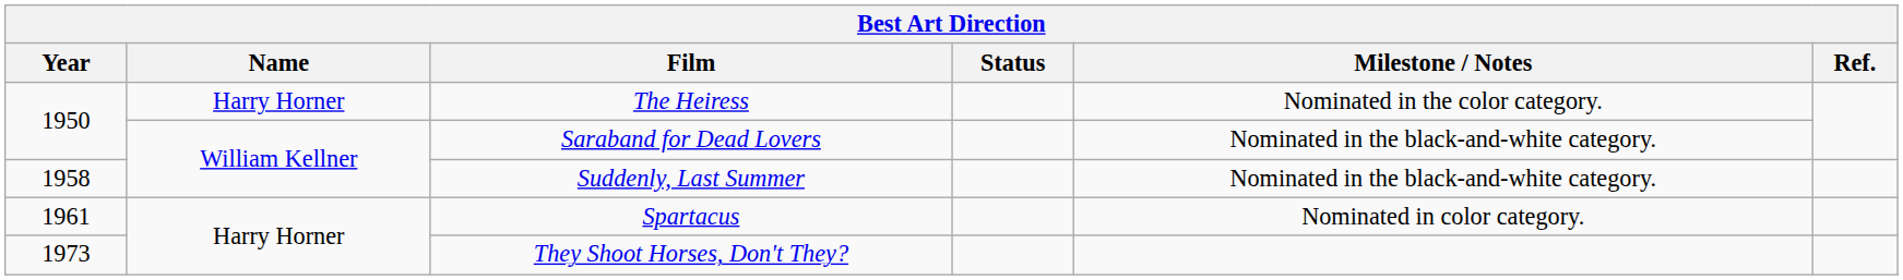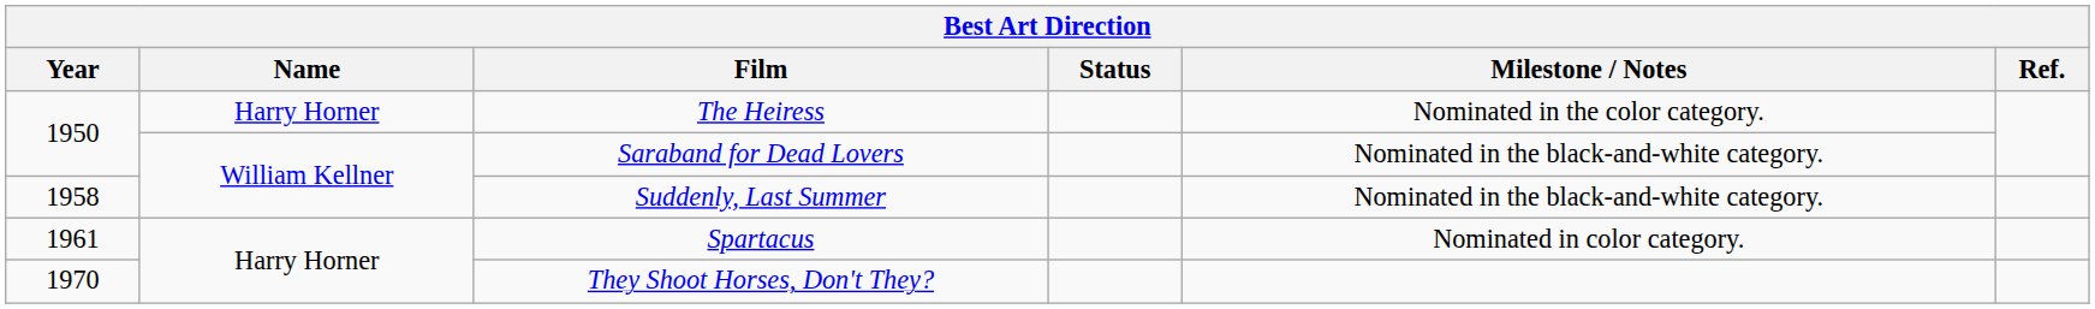 <table class="wikitable" style="text-align: center">
 <tr>
 <th colspan=6 style="text-align:center;"><a href='#'>Best Art Direction</a></th>
 </tr>
 <tr>
 <th style="width:075px;">Year</th>
 <th style="width:200px;">Name</th>
 <th style="width:350px;">Film</th>
 <th style="width:075px;">Status</th>
 <th style="width:500px;">Milestone / Notes</th>
 <th width="50"><strong>Ref.</strong></th>
 </tr>
 <tr>
 <td style="text-align: center" rowspan=2>1950</td>
 <td><a href='#'>Harry Horner</a></td>
 <td><em><a href='#'>The Heiress</a></em></td>
 <td></td>
 <td>Nominated in the color category.</td>
 <td rowspan=2></td>
 </tr>
 <tr>
 <td rowspan=2><a href='#'>William Kellner</a></td>
 <td><em><a href='#'>Saraband for Dead Lovers</a></em></td>
 <td></td>
 <td>Nominated in the black-and-white category.</td>
 </tr>
 <tr>
 <td>1958</td>
 <td><em><a href='#'>Suddenly, Last Summer</a></em></td>
 <td></td>
 <td>Nominated in the black-and-white category.</td>
 <td></td>
 </tr>
 <tr>
 <td style="text-align: center">1961</td>
 <td rowspan=2>Harry Horner</td>
 <td><em><a href='#'>Spartacus</a></em></td>
 <td></td>
 <td>Nominated in color category.</td>
 <td></td>
 </tr>
 <tr>
-<td style="text-align: center">1973</td>
+<td style="text-align: center">1970</td>
 <td><em><a href='#'>They Shoot Horses, Don't They?</a></em></td>
 <td></td>
 <td></td>
 <td></td>
 </tr>
 </table>
